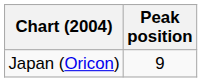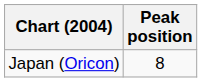 <table class="wikitable sortable plainrowheaders">
 <tr>
 <th scope="col">Chart (2004)</th>
 <th scope="col">Peak<br>position</th>
 </tr>
 <tr>
 <td>Japan (<a href='#'>Oricon</a>)</td>
-<td style="text-align:center;">9</td>
+<td style="text-align:center;">8</td>
 </tr>
 </table>
